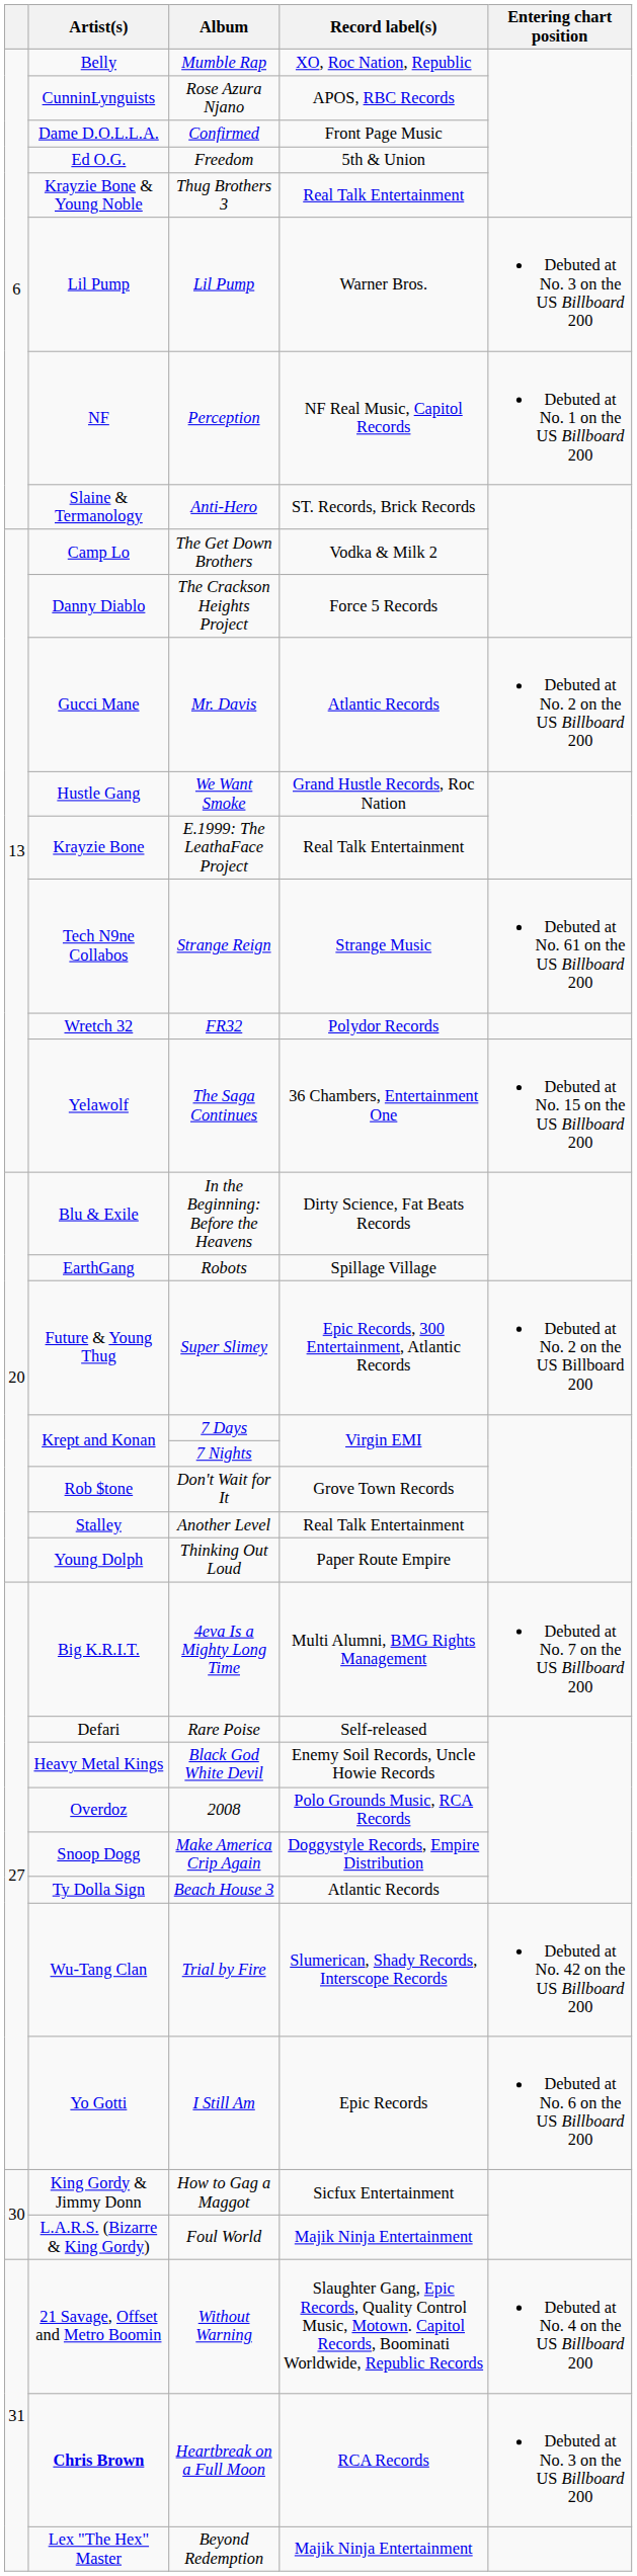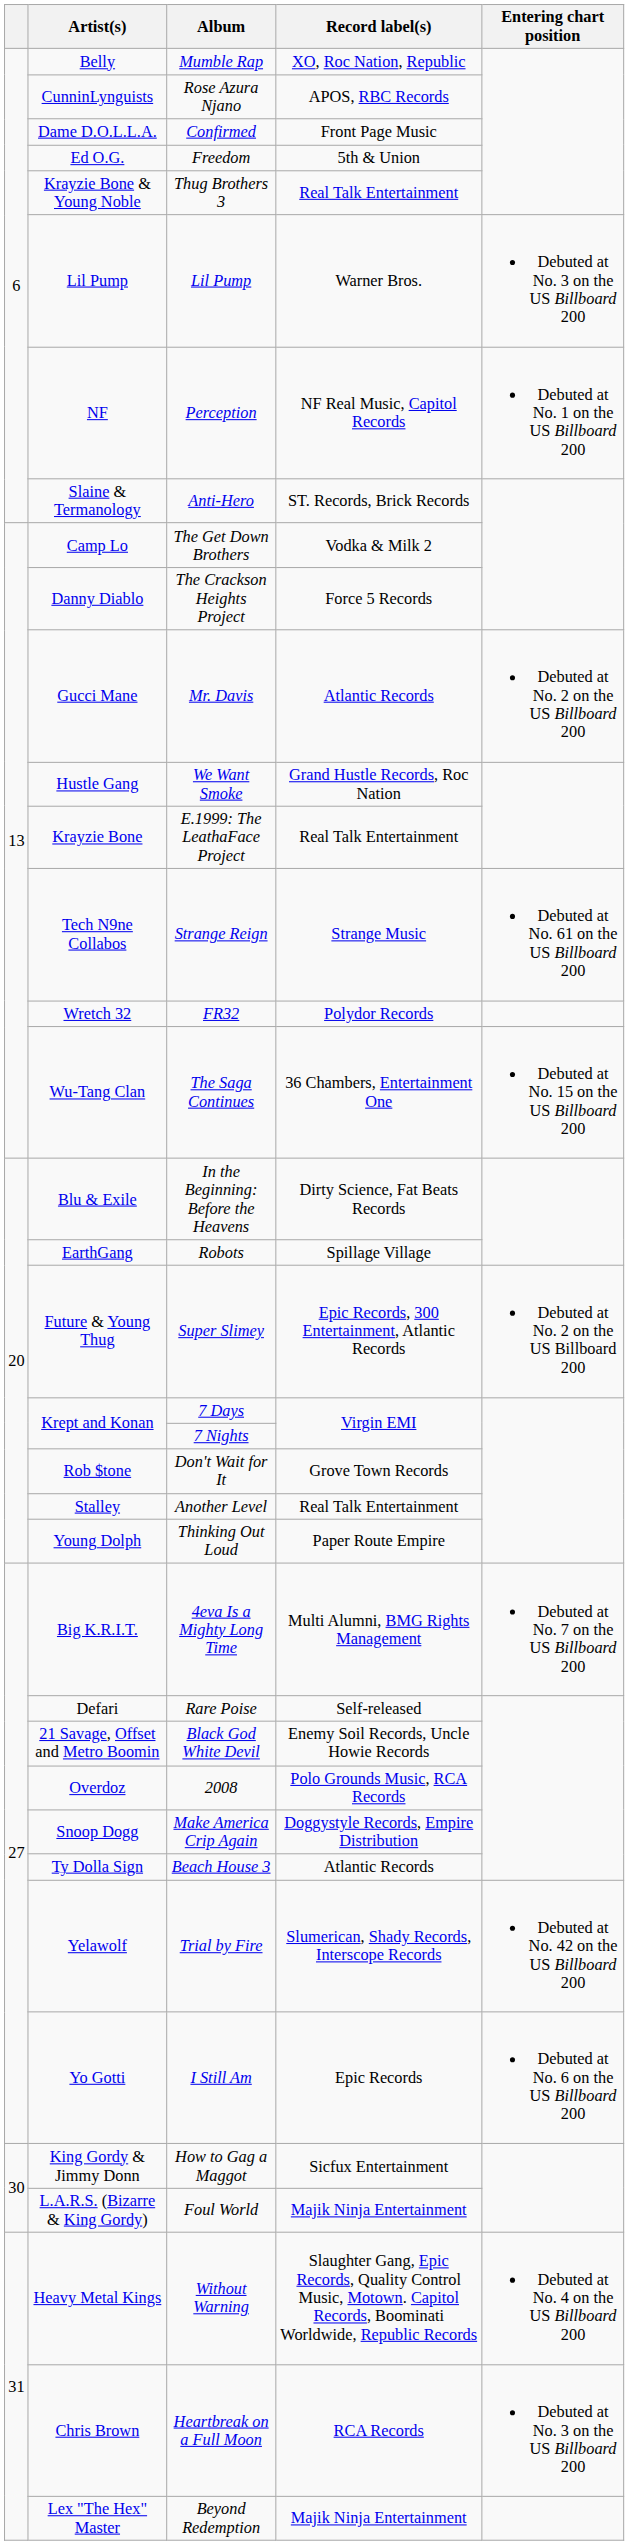 <table class="wikitable" style="text-align:center;">
 <tr>
 <th scope="col"></th>
 <th scope="col">Artist(s)</th>
 <th scope="col">Album</th>
 <th scope="col">Record label(s)</th>
 <th scope="col">Entering chart position</th>
 </tr>
 <tr>
 <td rowspan="8">6</td>
 <td><a href='#'>Belly</a></td>
 <td><em><a href='#'>Mumble Rap</a></em></td>
 <td><a href='#'>XO</a>, <a href='#'>Roc Nation</a>, <a href='#'>Republic</a></td>
 <td rowspan="5"></td>
 </tr>
 <tr>
 <td><a href='#'>CunninLynguists</a></td>
 <td><em>Rose Azura Njano</em></td>
 <td>APOS, <a href='#'>RBC Records</a></td>
 </tr>
 <tr>
 <td><a href='#'>Dame D.O.L.L.A.</a></td>
 <td><em><a href='#'>Confirmed</a></em></td>
 <td>Front Page Music</td>
 </tr>
 <tr>
 <td><a href='#'>Ed O.G.</a></td>
 <td><em>Freedom</em></td>
 <td>5th & Union</td>
 </tr>
 <tr>
 <td><a href='#'>Krayzie Bone</a> & <a href='#'>Young Noble</a></td>
 <td><em>Thug Brothers 3</em></td>
 <td><a href='#'>Real Talk Entertainment</a></td>
 </tr>
 <tr>
 <td><a href='#'>Lil Pump</a></td>
 <td><em><a href='#'>Lil Pump</a></em></td>
 <td>Warner Bros.</td>
 <td><br><ul><li>Debuted at No. 3 on the US <em>Billboard</em> 200</li></ul></td>
 </tr>
 <tr>
 <td><a href='#'>NF</a></td>
 <td><em><a href='#'>Perception</a></em></td>
 <td>NF Real Music, <a href='#'>Capitol Records</a></td>
 <td><br><ul><li>Debuted at No. 1 on the US <em>Billboard</em> 200</li></ul></td>
 </tr>
 <tr>
 <td><a href='#'>Slaine</a> & <a href='#'>Termanology</a></td>
 <td><em><a href='#'>Anti-Hero</a></em></td>
 <td>ST. Records, Brick Records</td>
 <td rowspan="3"></td>
 </tr>
 <tr>
 <td rowspan="8">13</td>
 <td><a href='#'>Camp Lo</a></td>
 <td><em>The Get Down Brothers</em></td>
 <td>Vodka & Milk 2</td>
 </tr>
 <tr>
 <td><a href='#'>Danny Diablo</a></td>
 <td><em>The Crackson Heights Project</em></td>
 <td>Force 5 Records</td>
 </tr>
 <tr>
 <td><a href='#'>Gucci Mane</a></td>
 <td><em><a href='#'>Mr. Davis</a></em></td>
 <td><a href='#'>Atlantic Records</a></td>
 <td><br><ul><li>Debuted at No. 2 on the US <em>Billboard</em> 200</li></ul></td>
 </tr>
 <tr>
 <td><a href='#'>Hustle Gang</a></td>
 <td><em><a href='#'>We Want Smoke</a></em></td>
 <td><a href='#'>Grand Hustle Records</a>, Roc Nation</td>
 <td rowspan="2"></td>
 </tr>
 <tr>
 <td><a href='#'>Krayzie Bone</a></td>
 <td><em>E.1999: The LeathaFace Project</em></td>
 <td>Real Talk Entertainment</td>
 </tr>
 <tr>
 <td><a href='#'>Tech N9ne Collabos</a></td>
 <td><em><a href='#'>Strange Reign</a></em></td>
 <td><a href='#'>Strange Music</a></td>
 <td><br><ul><li>Debuted at No. 61 on the US <em>Billboard</em> 200</li></ul></td>
 </tr>
 <tr>
 <td><a href='#'>Wretch 32</a></td>
 <td><em><a href='#'>FR32</a></em></td>
 <td><a href='#'>Polydor Records</a></td>
 <td></td>
 </tr>
 <tr>
-<td><a href='#'>Yelawolf</a></td>
+<td><a href='#'>Wu-Tang Clan</a></td>
 <td><em><a href='#'>The Saga Continues</a></em></td>
 <td>36 Chambers, <a href='#'>Entertainment One</a></td>
 <td><br><ul><li>Debuted at No. 15 on the US <em>Billboard</em> 200</li></ul></td>
 </tr>
 <tr>
 <td rowspan="8">20</td>
 <td><a href='#'>Blu & Exile</a></td>
 <td><em>In the Beginning: Before the Heavens</em></td>
 <td>Dirty Science, Fat Beats Records</td>
 <td rowspan="2"></td>
 </tr>
 <tr>
 <td><a href='#'>EarthGang</a></td>
 <td><em>Robots</em></td>
 <td>Spillage Village</td>
 </tr>
 <tr>
 <td><a href='#'>Future</a> & <a href='#'>Young Thug</a></td>
 <td><em><a href='#'>Super Slimey</a></em></td>
 <td><a href='#'>Epic Records</a>, <a href='#'>300 Entertainment</a>, Atlantic Records</td>
 <td><br><ul><li>Debuted at No. 2 on the US Billboard 200</li></ul></td>
 </tr>
 <tr>
 <td rowspan="2"><a href='#'>Krept and Konan</a></td>
 <td><em><a href='#'>7 Days</a></em></td>
 <td rowspan="2"><a href='#'>Virgin EMI</a></td>
 <td rowspan="5"></td>
 </tr>
 <tr>
 <td><em><a href='#'>7 Nights</a></em></td>
 </tr>
 <tr>
 <td><a href='#'>Rob $tone</a></td>
 <td><em>Don't Wait for It</em></td>
 <td>Grove Town Records</td>
 </tr>
 <tr>
 <td><a href='#'>Stalley</a></td>
 <td><em>Another Level</em></td>
 <td>Real Talk Entertainment</td>
 </tr>
 <tr>
 <td><a href='#'>Young Dolph</a></td>
 <td><em>Thinking Out Loud</em></td>
 <td>Paper Route Empire</td>
 </tr>
 <tr>
 <td rowspan="8">27</td>
 <td><a href='#'>Big K.R.I.T.</a></td>
 <td><em><a href='#'>4eva Is a Mighty Long Time</a></em></td>
 <td>Multi Alumni, <a href='#'>BMG Rights Management</a></td>
 <td><br><ul><li>Debuted at No. 7 on the US <em>Billboard</em> 200</li></ul></td>
 </tr>
 <tr>
 <td>Defari</td>
 <td><em>Rare Poise</em></td>
 <td>Self-released</td>
 <td rowspan="5"></td>
 </tr>
 <tr>
-<td><a href='#'>Heavy Metal Kings</a></td>
+<td><a href='#'>21 Savage</a>, <a href='#'>Offset</a> and <a href='#'>Metro Boomin</a></td>
 <td><em><a href='#'>Black God White Devil</a></em></td>
 <td>Enemy Soil Records, Uncle Howie Records</td>
 </tr>
 <tr>
 <td><a href='#'>Overdoz</a></td>
 <td><em>2008</em></td>
 <td><a href='#'>Polo Grounds Music</a>, <a href='#'>RCA Records</a></td>
 </tr>
 <tr>
 <td><a href='#'>Snoop Dogg</a></td>
 <td><em><a href='#'>Make America Crip Again</a></em></td>
 <td><a href='#'>Doggystyle Records</a>, <a href='#'>Empire Distribution</a></td>
 </tr>
 <tr>
 <td><a href='#'>Ty Dolla Sign</a></td>
 <td><em><a href='#'>Beach House 3</a></em></td>
 <td>Atlantic Records</td>
 </tr>
 <tr>
-<td><a href='#'>Wu-Tang Clan</a></td>
+<td><a href='#'>Yelawolf</a></td>
 <td><em><a href='#'>Trial by Fire</a></em></td>
 <td><a href='#'>Slumerican</a>, <a href='#'>Shady Records</a>, <a href='#'>Interscope Records</a></td>
 <td><br><ul><li>Debuted at No. 42 on the US <em>Billboard</em> 200</li></ul></td>
 </tr>
 <tr>
 <td><a href='#'>Yo Gotti</a></td>
 <td><em><a href='#'>I Still Am</a></em></td>
 <td>Epic Records</td>
 <td><br><ul><li>Debuted at No. 6 on the US <em>Billboard</em> 200</li></ul></td>
 </tr>
 <tr>
 <td rowspan="2">30</td>
 <td><a href='#'>King Gordy</a> & Jimmy Donn</td>
 <td><em>How to Gag a Maggot</em></td>
 <td>Sicfux Entertainment</td>
 <td rowspan="2"></td>
 </tr>
 <tr>
 <td><a href='#'>L.A.R.S.</a> (<a href='#'>Bizarre</a> & <a href='#'>King Gordy</a>)</td>
 <td><em>Foul World</em></td>
 <td><a href='#'>Majik Ninja Entertainment</a></td>
 </tr>
 <tr>
 <td rowspan="3">31</td>
-<td><a href='#'>21 Savage</a>, <a href='#'>Offset</a> and <a href='#'>Metro Boomin</a></td>
+<td><a href='#'>Heavy Metal Kings</a></td>
 <td><em><a href='#'>Without Warning</a></em></td>
 <td>Slaughter Gang, <a href='#'>Epic Records</a>, Quality Control Music, <a href='#'>Motown</a>. <a href='#'>Capitol Records</a>, Boominati Worldwide, <a href='#'>Republic Records</a></td>
 <td><br><ul><li>Debuted at No. 4 on the US <em>Billboard</em> 200</li></ul></td>
 </tr>
 <tr>
-<td><strong><a href='#'>Chris Brown</a></strong></td>
+<td><a href='#'>Chris Brown</a></td>
 <td><em><a href='#'>Heartbreak on a Full Moon</a></em></td>
 <td><a href='#'>RCA Records</a></td>
 <td><br><ul><li>Debuted at No. 3 on the US <em>Billboard</em> 200</li></ul></td>
 </tr>
 <tr>
 <td><a href='#'>Lex "The Hex" Master</a></td>
 <td><em>Beyond Redemption</em></td>
 <td><a href='#'>Majik Ninja Entertainment</a></td>
 <td></td>
 </tr>
 </table>
